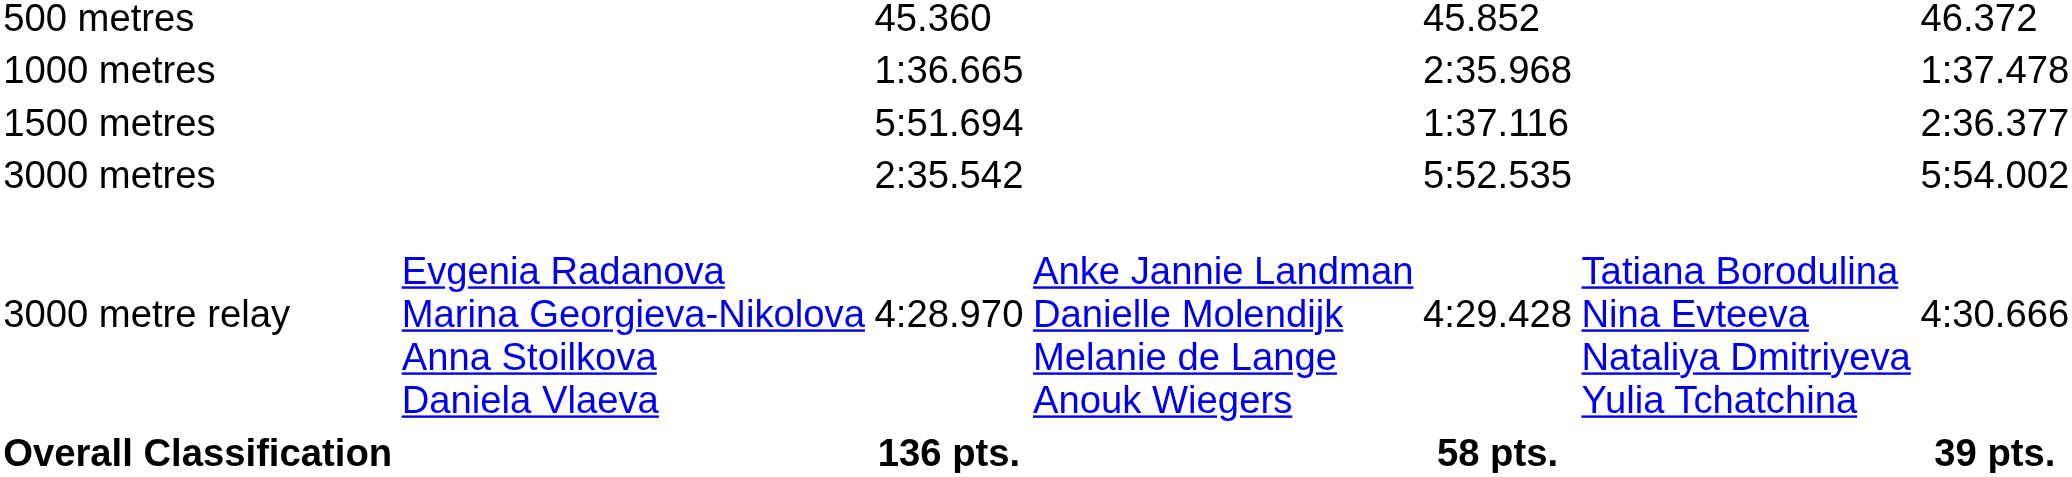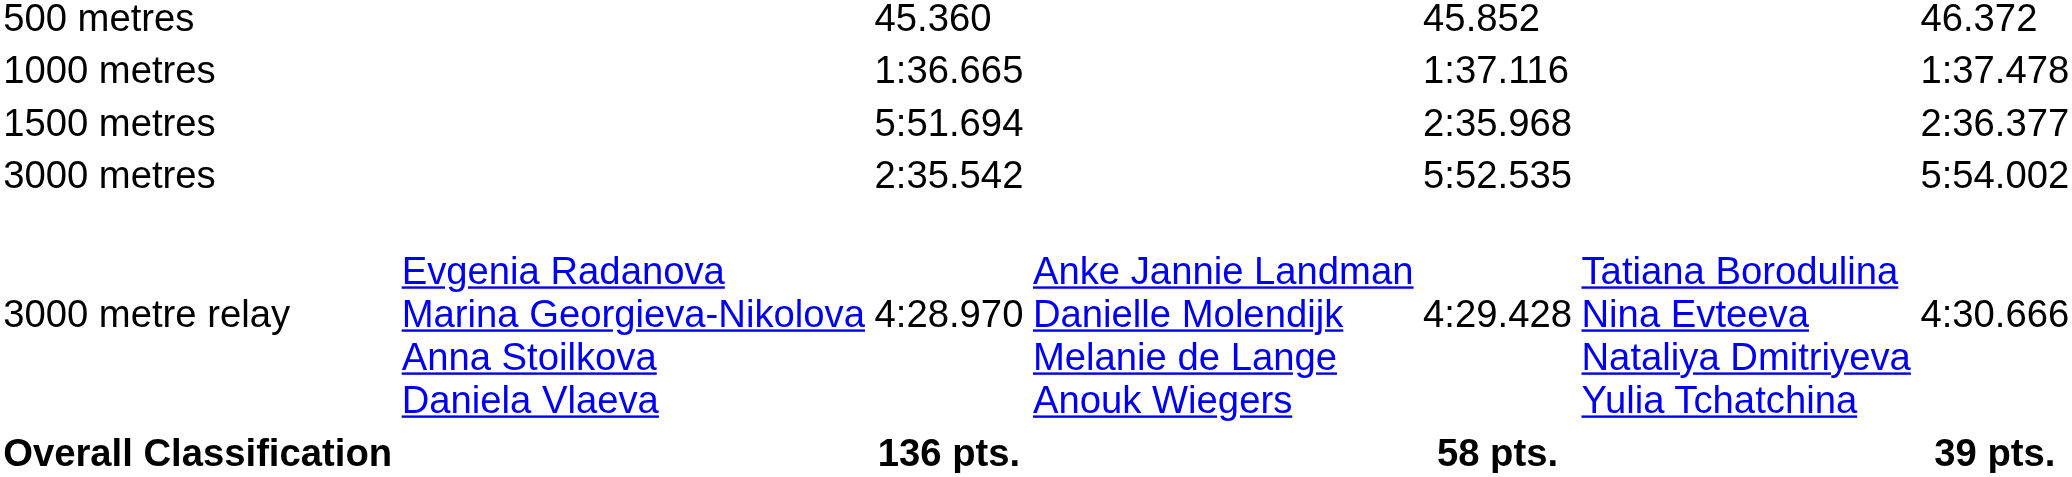 <table>
 <tr>
 <td>500 metres</td>
 <td></td>
 <td>45.360</td>
 <td></td>
 <td>45.852</td>
 <td></td>
 <td>46.372</td>
 </tr>
 <tr>
 <td>1000 metres</td>
 <td></td>
 <td>1:36.665</td>
 <td></td>
-<td>2:35.968</td>
+<td>1:37.116</td>
 <td></td>
 <td>1:37.478</td>
 </tr>
 <tr>
 <td>1500 metres</td>
 <td></td>
 <td>5:51.694</td>
 <td></td>
-<td>1:37.116</td>
+<td>2:35.968</td>
 <td></td>
 <td>2:36.377</td>
 </tr>
 <tr>
 <td>3000 metres</td>
 <td></td>
 <td>2:35.542</td>
 <td></td>
 <td>5:52.535</td>
 <td></td>
 <td>5:54.002</td>
 </tr>
 <tr>
 <td>3000 metre relay</td>
 <td valign=top><br><a href='#'>Evgenia Radanova</a><br><a href='#'>Marina Georgieva-Nikolova</a><br><a href='#'>Anna Stoilkova</a><br><a href='#'>Daniela Vlaeva</a></td>
 <td>4:28.970</td>
 <td valign=top><br><a href='#'>Anke Jannie Landman</a><br><a href='#'>Danielle Molendijk</a><br><a href='#'>Melanie de Lange</a><br><a href='#'>Anouk Wiegers</a></td>
 <td>4:29.428</td>
 <td valign=top><br><a href='#'>Tatiana Borodulina</a><br><a href='#'>Nina Evteeva</a><br><a href='#'>Nataliya Dmitriyeva</a><br><a href='#'>Yulia Tchatchina</a></td>
 <td>4:30.666</td>
 </tr>
 <tr>
 <th>Overall Classification</th>
 <th></th>
 <th>136 pts.</th>
 <th></th>
 <th>58 pts.</th>
 <th></th>
 <th>39 pts.</th>
 </tr>
 </table>
